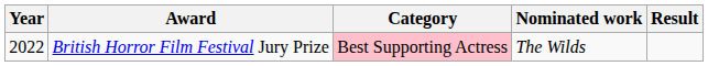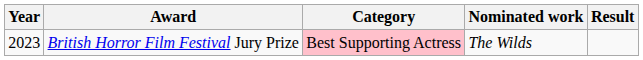 <table class="wikitable sortable">
 <tr>
 <th>Year</th>
 <th>Award</th>
 <th>Category</th>
 <th>Nominated work</th>
 <th class="wikitable unsortable">Result</th>
 </tr>
 <tr>
-<td>2022</td>
+<td>2023</td>
 <td><em><a href='#'>British Horror Film Festival</a></em> Jury Prize</td>
 <td style="background: pink;">Best Supporting Actress</td>
 <td><em>The Wilds</em></td>
 <td></td>
 </tr>
 </table>
